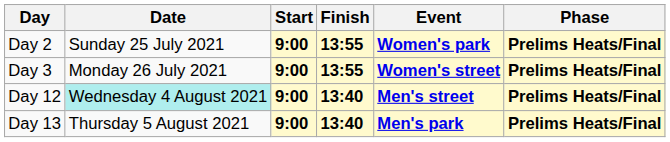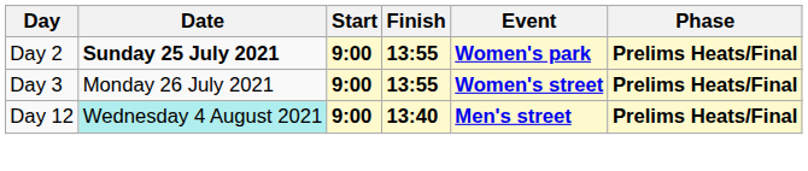 <table class=wikitable>
 <tr>
 <th>Day</th>
 <th>Date</th>
 <th>Start</th>
 <th>Finish</th>
 <th>Event</th>
 <th>Phase</th>
 </tr>
 <tr>
 <td>Day 2</td>
-<td>Sunday 25 July 2021</td>
+<td><strong>Sunday 25 July 2021</strong></td>
 <td style=background:lemonchiffon><strong>9:00</strong></td>
 <td style=background:lemonchiffon><strong>13:55</strong></td>
 <td style=background:lemonchiffon><strong><a href='#'>Women's park</a></strong></td>
 <td style=background:lemonchiffon><strong>Prelims Heats/Final</strong></td>
 </tr>
 <tr>
 <td>Day 3</td>
 <td>Monday 26 July 2021</td>
 <td style=background:lemonchiffon><strong>9:00</strong></td>
 <td style=background:lemonchiffon><strong>13:55</strong></td>
 <td style=background:lemonchiffon><strong><a href='#'>Women's street</a></strong></td>
 <td style=background:lemonchiffon><strong>Prelims Heats/Final</strong></td>
 </tr>
 <tr>
 <td>Day 12</td>
 <td style="background: paleturquoise;">Wednesday 4 August 2021</td>
 <td style=background:lemonchiffon><strong>9:00</strong></td>
 <td style=background:lemonchiffon><strong>13:40</strong></td>
 <td style=background:lemonchiffon><strong><a href='#'>Men's street</a></strong></td>
 <td style=background:lemonchiffon><strong>Prelims Heats/Final</strong></td>
 </tr>
-<tr>
-<td>Day 13</td>
-<td>Thursday 5 August 2021</td>
-<td style=background:lemonchiffon><strong>9:00</strong></td>
-<td style=background:lemonchiffon><strong>13:40</strong></td>
-<td style=background:lemonchiffon><strong><a href='#'>Men's park</a></strong></td>
-<td style=background:lemonchiffon><strong>Prelims Heats/Final</strong></td>
-</tr>
 </table>
